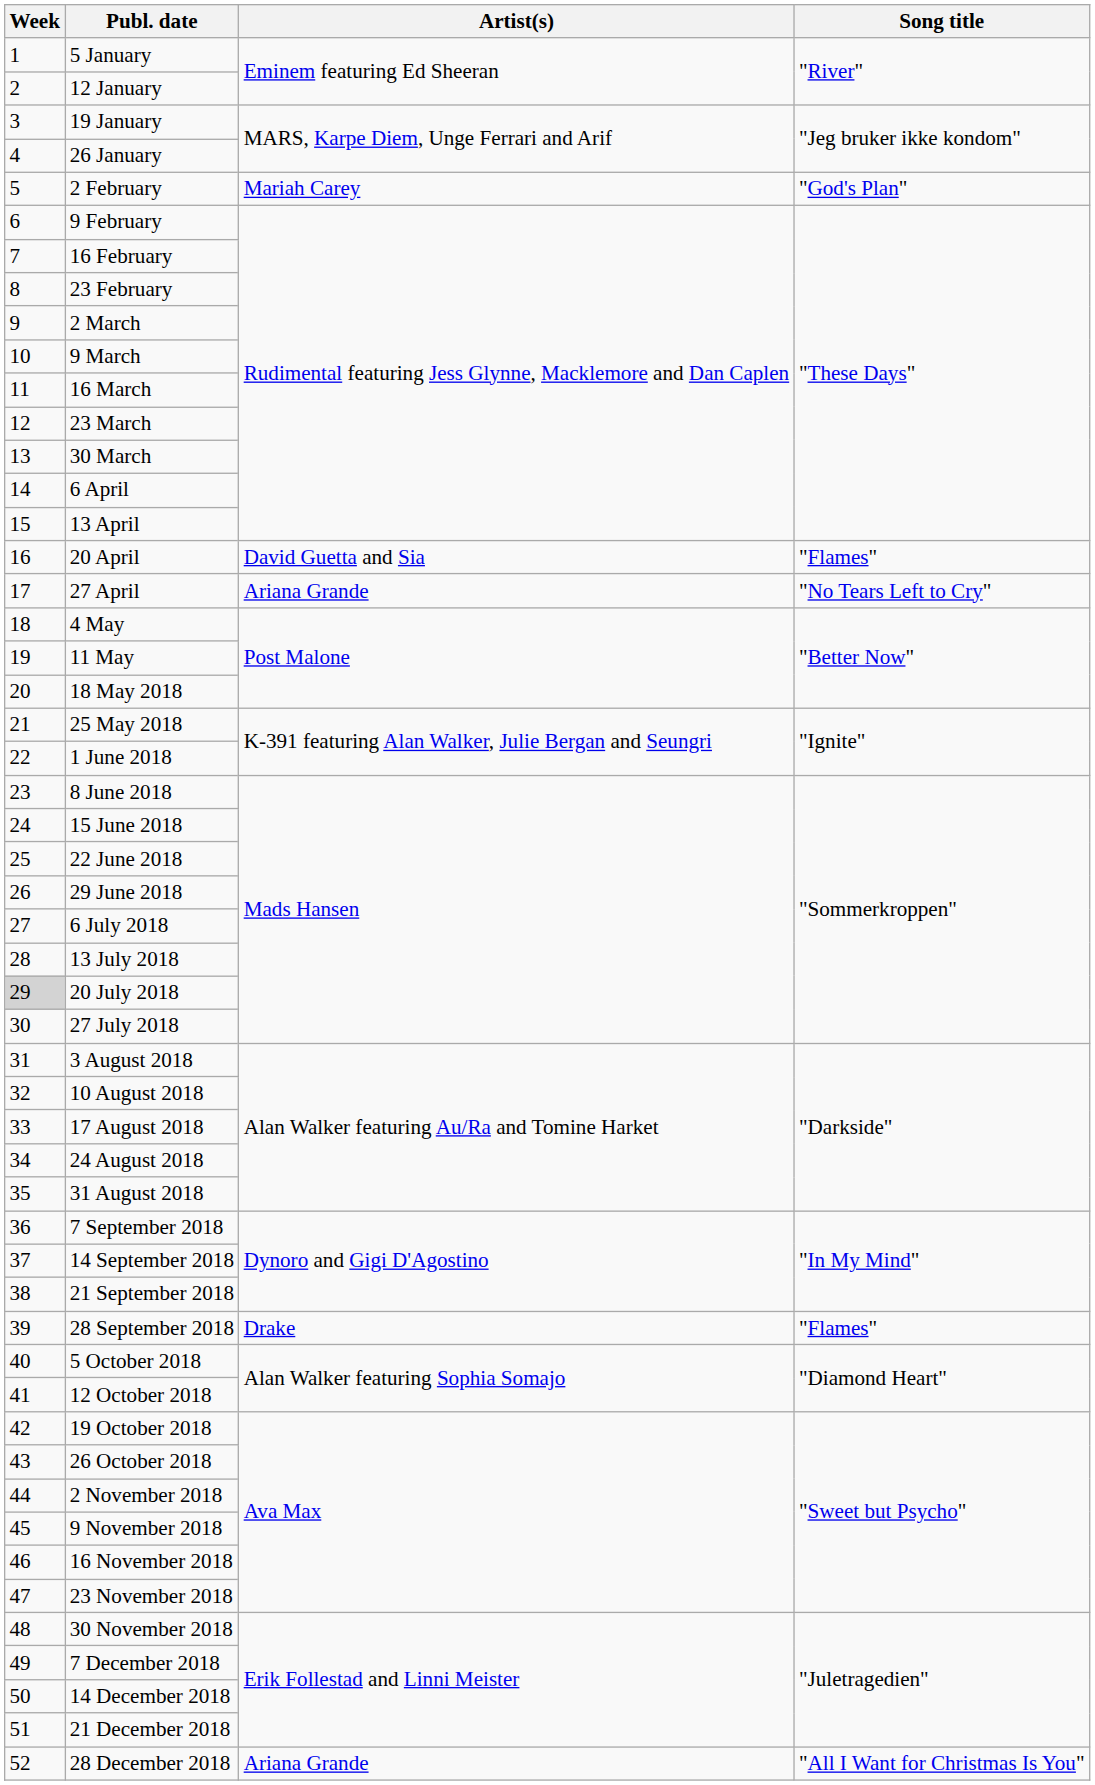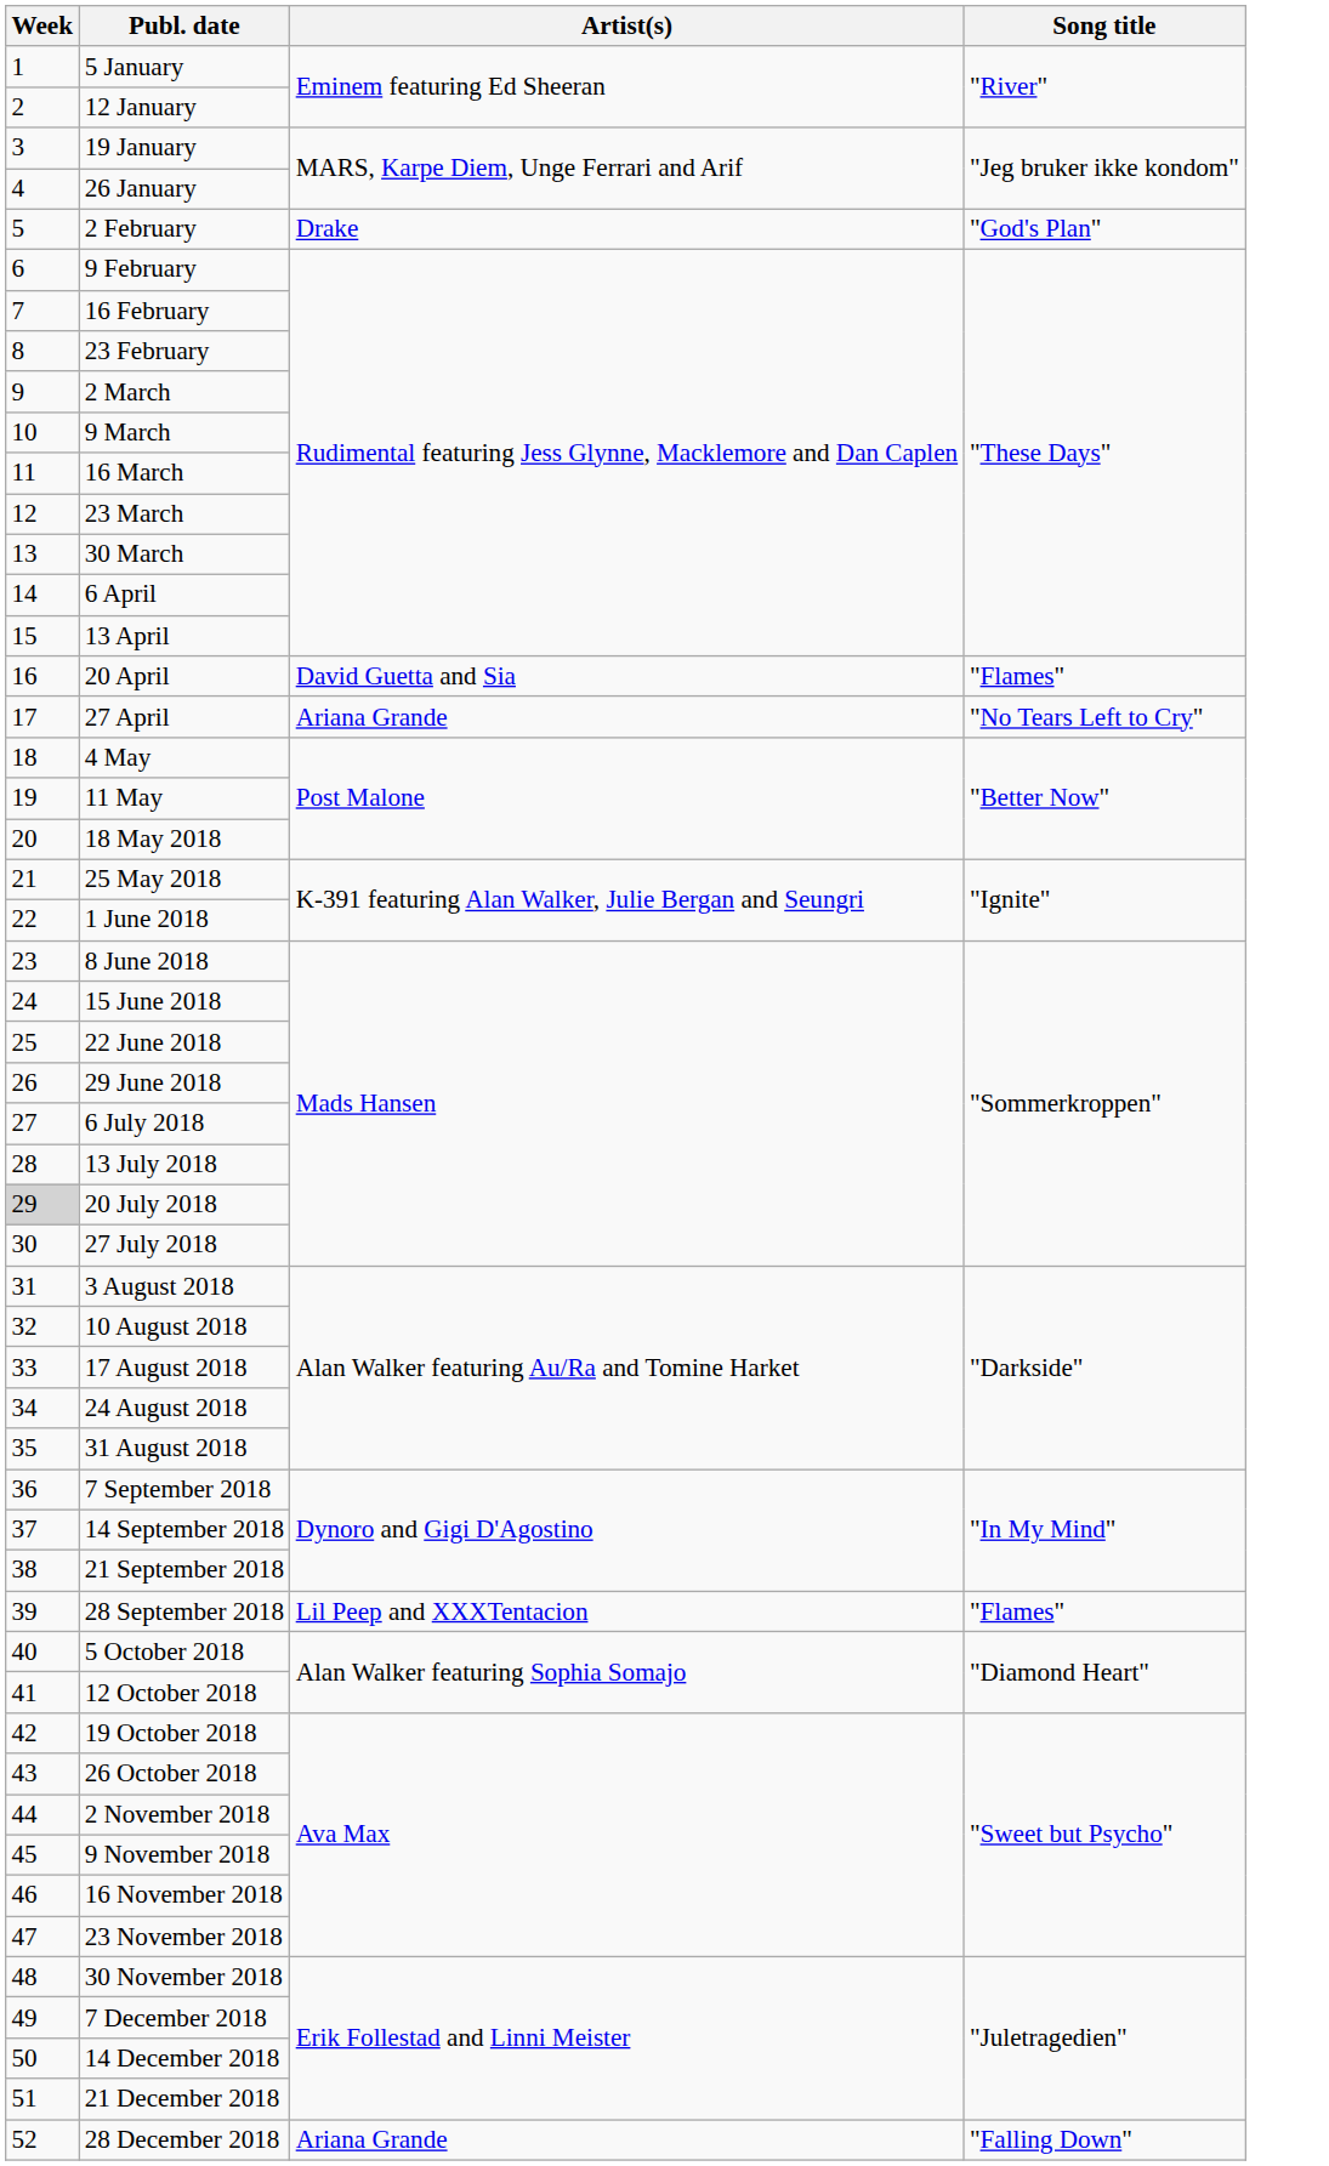 <table class="wikitable">
 <tr>
 <th>Week</th>
 <th>Publ. date</th>
 <th>Artist(s)</th>
 <th>Song title</th>
 </tr>
 <tr>
 <td>1</td>
 <td>5 January</td>
 <td rowspan="2"><a href='#'>Eminem</a> featuring Ed Sheeran</td>
 <td rowspan="2">"<a href='#'>River</a>"</td>
 </tr>
 <tr>
 <td>2</td>
 <td>12 January</td>
 </tr>
 <tr>
 <td>3</td>
 <td>19 January</td>
 <td rowspan="2">MARS, <a href='#'>Karpe Diem</a>, Unge Ferrari and Arif</td>
 <td rowspan="2">"Jeg bruker ikke kondom"</td>
 </tr>
 <tr>
 <td>4</td>
 <td>26 January</td>
 </tr>
 <tr>
 <td>5</td>
 <td>2 February</td>
-<td><a href='#'>Mariah Carey</a></td>
+<td><a href='#'>Drake</a></td>
 <td>"<a href='#'>God's Plan</a>"</td>
 </tr>
 <tr>
 <td>6</td>
 <td>9 February</td>
 <td rowspan="10"><a href='#'>Rudimental</a> featuring <a href='#'>Jess Glynne</a>, <a href='#'>Macklemore</a> and <a href='#'>Dan Caplen</a></td>
 <td rowspan="10">"<a href='#'>These Days</a>"</td>
 </tr>
 <tr>
 <td>7</td>
 <td>16 February</td>
 </tr>
 <tr>
 <td>8</td>
 <td>23 February</td>
 </tr>
 <tr>
 <td>9</td>
 <td>2 March</td>
 </tr>
 <tr>
 <td>10</td>
 <td>9 March</td>
 </tr>
 <tr>
 <td>11</td>
 <td>16 March</td>
 </tr>
 <tr>
 <td>12</td>
 <td>23 March</td>
 </tr>
 <tr>
 <td>13</td>
 <td>30 March</td>
 </tr>
 <tr>
 <td>14</td>
 <td>6 April</td>
 </tr>
 <tr>
 <td>15</td>
 <td>13 April</td>
 </tr>
 <tr>
 <td>16</td>
 <td>20 April</td>
 <td><a href='#'>David Guetta</a> and <a href='#'>Sia</a></td>
 <td>"<a href='#'>Flames</a>"</td>
 </tr>
 <tr>
 <td>17</td>
 <td>27 April</td>
 <td><a href='#'>Ariana Grande</a></td>
 <td>"<a href='#'>No Tears Left to Cry</a>"</td>
 </tr>
 <tr>
 <td>18</td>
 <td>4 May</td>
 <td rowspan="3"><a href='#'>Post Malone</a></td>
 <td rowspan="3">"<a href='#'>Better Now</a>"</td>
 </tr>
 <tr>
 <td>19</td>
 <td>11 May</td>
 </tr>
 <tr>
 <td>20</td>
 <td>18 May 2018</td>
 </tr>
 <tr>
 <td>21</td>
 <td>25 May 2018</td>
 <td rowspan="2">K-391 featuring <a href='#'>Alan Walker</a>, <a href='#'>Julie Bergan</a> and <a href='#'>Seungri</a></td>
 <td rowspan="2">"Ignite"</td>
 </tr>
 <tr>
 <td>22</td>
 <td>1 June 2018</td>
 </tr>
 <tr>
 <td>23</td>
 <td>8 June 2018</td>
 <td rowspan="8"><a href='#'>Mads Hansen</a></td>
 <td rowspan="8">"Sommerkroppen"</td>
 </tr>
 <tr>
 <td>24</td>
 <td>15 June 2018</td>
 </tr>
 <tr>
 <td>25</td>
 <td>22 June 2018</td>
 </tr>
 <tr>
 <td>26</td>
 <td>29 June 2018</td>
 </tr>
 <tr>
 <td>27</td>
 <td>6 July 2018</td>
 </tr>
 <tr>
 <td>28</td>
 <td>13 July 2018</td>
 </tr>
 <tr>
 <td style="background: lightgrey;">29</td>
 <td>20 July 2018</td>
 </tr>
 <tr>
 <td>30</td>
 <td>27 July 2018</td>
 </tr>
 <tr>
 <td>31</td>
 <td>3 August 2018</td>
 <td rowspan="5">Alan Walker featuring <a href='#'>Au/Ra</a> and Tomine Harket</td>
 <td rowspan="5">"Darkside"</td>
 </tr>
 <tr>
 <td>32</td>
 <td>10 August 2018</td>
 </tr>
 <tr>
 <td>33</td>
 <td>17 August 2018</td>
 </tr>
 <tr>
 <td>34</td>
 <td>24 August 2018</td>
 </tr>
 <tr>
 <td>35</td>
 <td>31 August 2018</td>
 </tr>
 <tr>
 <td>36</td>
 <td>7 September 2018</td>
 <td rowspan="3"><a href='#'>Dynoro</a> and <a href='#'>Gigi D'Agostino</a></td>
 <td rowspan="3">"<a href='#'>In My Mind</a>"</td>
 </tr>
 <tr>
 <td>37</td>
 <td>14 September 2018</td>
 </tr>
 <tr>
 <td>38</td>
 <td>21 September 2018</td>
 </tr>
 <tr>
 <td>39</td>
 <td>28 September 2018</td>
-<td><a href='#'>Drake</a></td>
+<td><a href='#'>Lil Peep</a> and <a href='#'>XXXTentacion</a></td>
 <td>"<a href='#'>Flames</a>"</td>
 </tr>
 <tr>
 <td>40</td>
 <td>5 October 2018</td>
 <td rowspan="2">Alan Walker featuring <a href='#'>Sophia Somajo</a></td>
 <td rowspan="2">"Diamond Heart"</td>
 </tr>
 <tr>
 <td>41</td>
 <td>12 October 2018</td>
 </tr>
 <tr>
 <td>42</td>
 <td>19 October 2018</td>
 <td rowspan="6"><a href='#'>Ava Max</a></td>
 <td rowspan="6">"<a href='#'>Sweet but Psycho</a>"</td>
 </tr>
 <tr>
 <td>43</td>
 <td>26 October 2018</td>
 </tr>
 <tr>
 <td>44</td>
 <td>2 November 2018</td>
 </tr>
 <tr>
 <td>45</td>
 <td>9 November 2018</td>
 </tr>
 <tr>
 <td>46</td>
 <td>16 November 2018</td>
 </tr>
 <tr>
 <td>47</td>
 <td>23 November 2018</td>
 </tr>
 <tr>
 <td>48</td>
 <td>30 November 2018</td>
 <td rowspan="4"><a href='#'>Erik Follestad</a> and <a href='#'>Linni Meister</a></td>
 <td rowspan="4">"Juletragedien"</td>
 </tr>
 <tr>
 <td>49</td>
 <td>7 December 2018</td>
 </tr>
 <tr>
 <td>50</td>
 <td>14 December 2018</td>
 </tr>
 <tr>
 <td>51</td>
 <td>21 December 2018</td>
 </tr>
 <tr>
 <td>52</td>
 <td>28 December 2018</td>
 <td><a href='#'>Ariana Grande</a></td>
-<td>"<a href='#'>All I Want for Christmas Is You</a>"</td>
+<td>"<a href='#'>Falling Down</a>"</td>
 </tr>
 </table>
